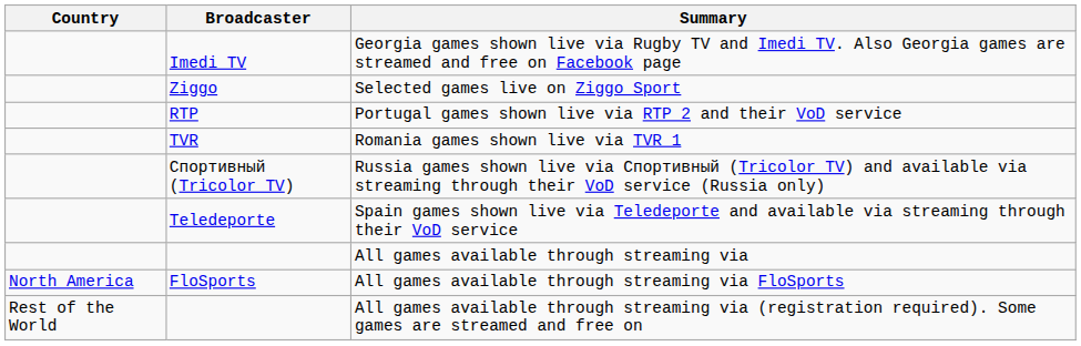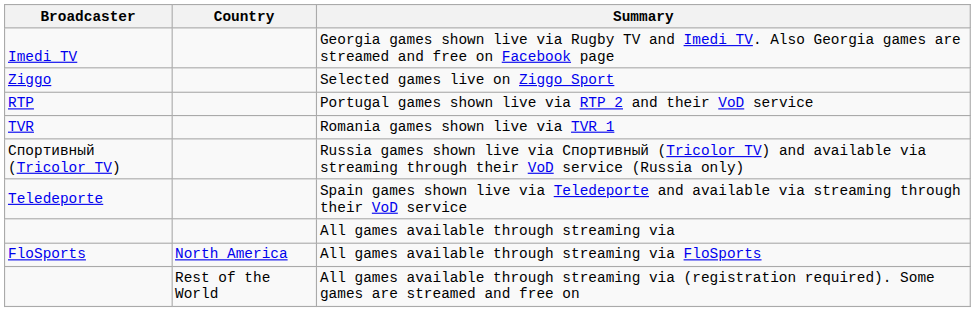 <table class="wikitable">
 <tr>
+<th>Broadcaster</th>
 <th width=15%>Country</th>
-<th>Broadcaster</th>
 <th>Summary</th>
 </tr>
 <tr>
+<td><br><a href='#'>Imedi TV</a></td>
 <td></td>
-<td><br><a href='#'>Imedi TV</a></td>
 <td>Georgia games shown live via Rugby TV and <a href='#'>Imedi TV</a>. Also Georgia games are streamed and free on  <a href='#'>Facebook</a> page</td>
 </tr>
 <tr>
+<td><a href='#'>Ziggo</a></td>
 <td></td>
-<td><a href='#'>Ziggo</a></td>
 <td>Selected games live on <a href='#'>Ziggo Sport</a></td>
 </tr>
 <tr>
+<td><a href='#'>RTP</a></td>
 <td></td>
-<td><a href='#'>RTP</a></td>
 <td>Portugal games shown live via <a href='#'>RTP 2</a> and their <a href='#'>VoD</a> service </td>
 </tr>
 <tr>
+<td><a href='#'>TVR</a></td>
 <td></td>
-<td><a href='#'>TVR</a></td>
 <td>Romania games shown live via <a href='#'>TVR 1</a></td>
 </tr>
 <tr>
+<td>Спортивный (<a href='#'>Tricolor TV</a>)<br></td>
 <td></td>
-<td>Спортивный (<a href='#'>Tricolor TV</a>)<br></td>
 <td>Russia games shown live via Спортивный (<a href='#'>Tricolor TV</a>) and available via streaming through their <a href='#'>VoD</a> service  (Russia only)</td>
 </tr>
 <tr>
+<td><a href='#'>Teledeporte</a><br></td>
 <td></td>
-<td><a href='#'>Teledeporte</a><br></td>
 <td>Spain games shown live via <a href='#'>Teledeporte</a> and available via streaming through their <a href='#'>VoD</a> service </td>
 </tr>
 <tr>
+<td> </td>
 <td></td>
-<td> </td>
 <td>All games available through streaming via  </td>
 </tr>
 <tr>
+<td><a href='#'>FloSports</a></td>
 <td><a href='#'>North America</a></td>
-<td><a href='#'>FloSports</a></td>
 <td>All games available through streaming via <a href='#'>FloSports</a></td>
 </tr>
 <tr>
+<td></td>
 <td>Rest of the World</td>
-<td></td>
 <td>All games available through streaming via  (registration required). Some games are streamed and free on </td>
 </tr>
 </table>
